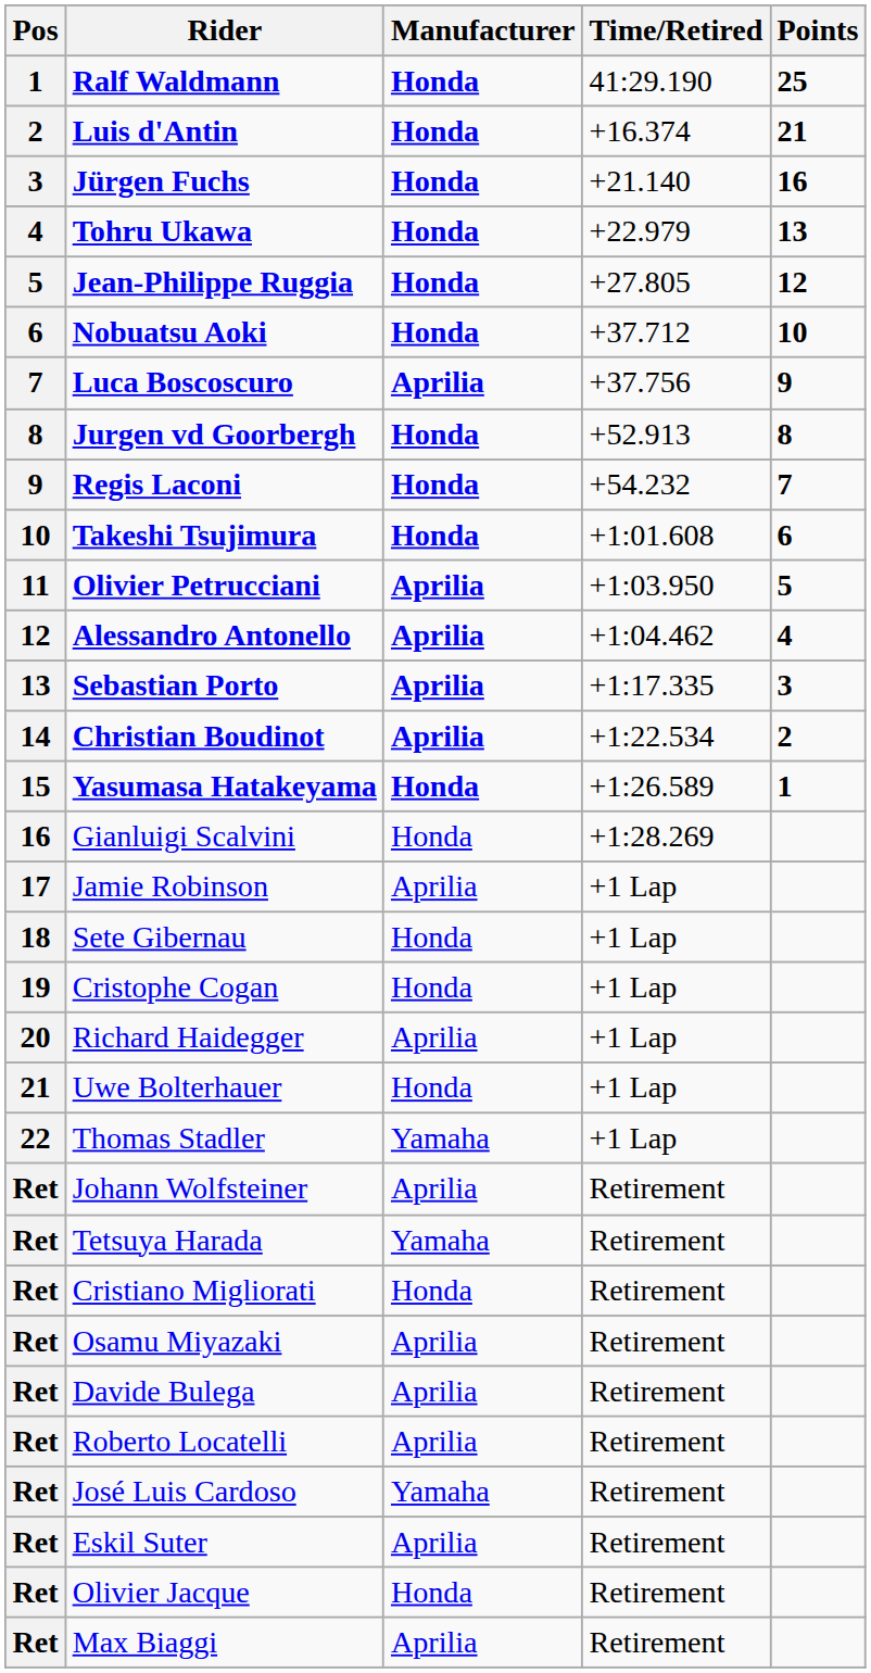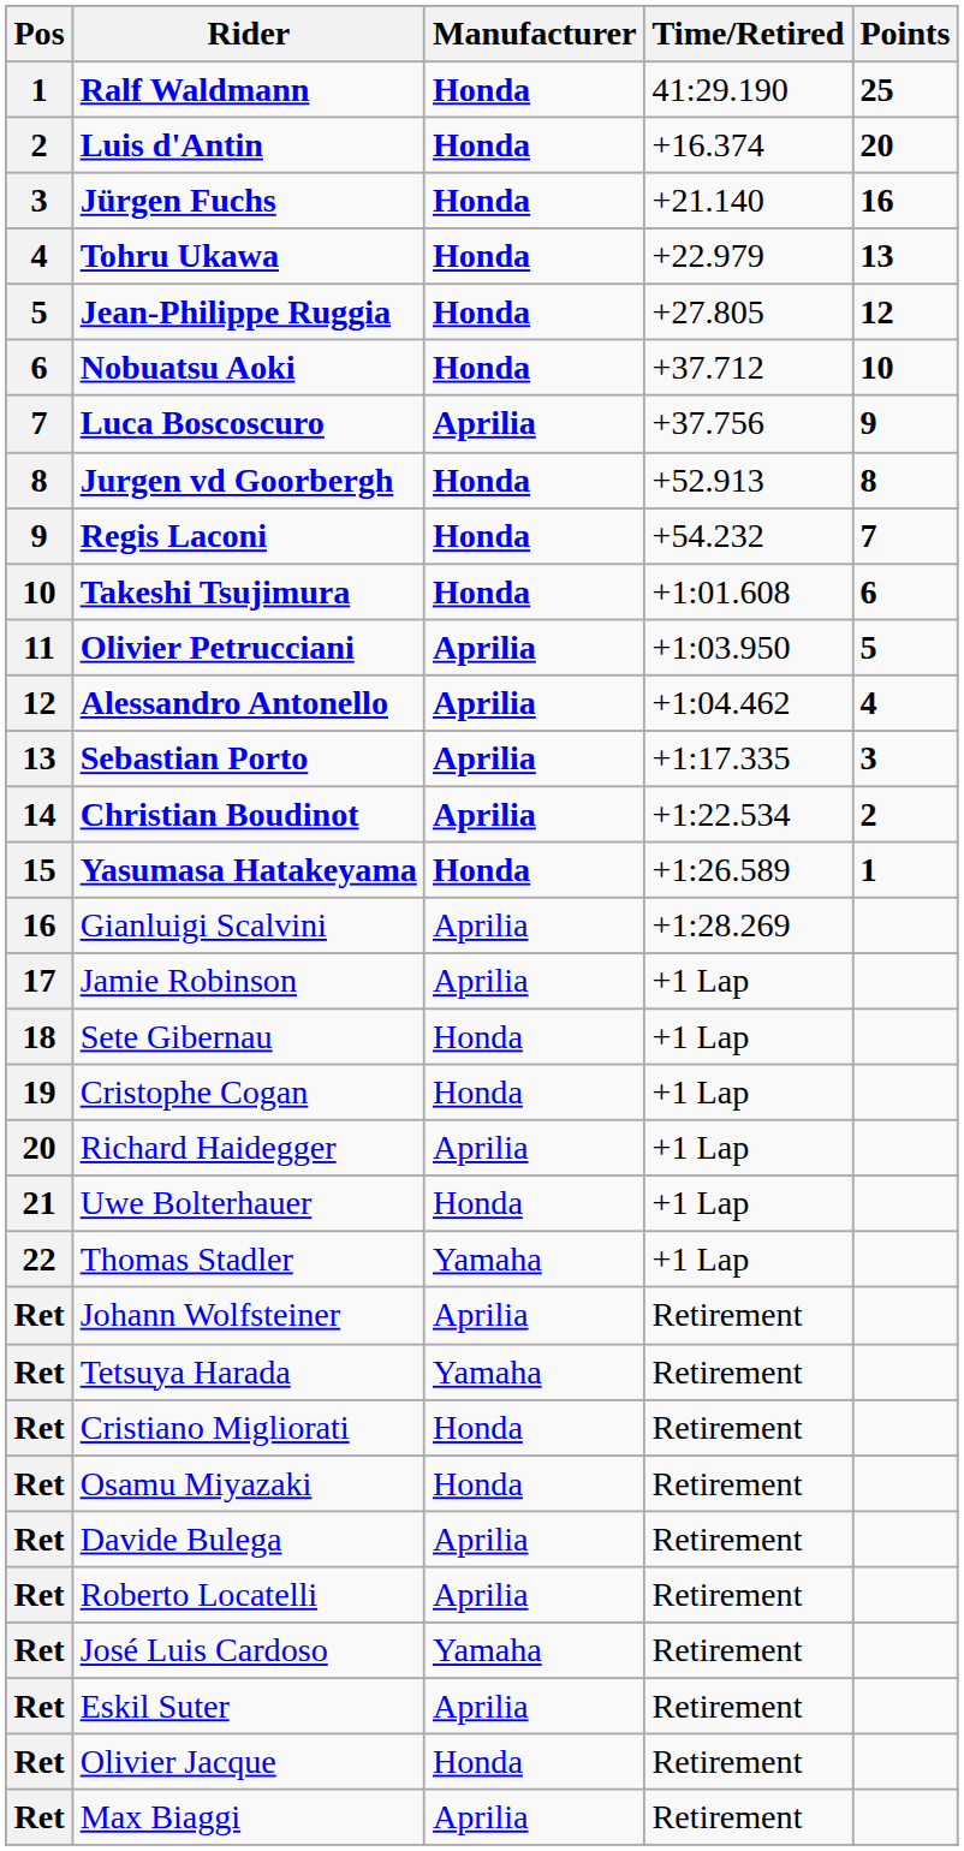 <table class="wikitable" style="font-size: 95%;">
 <tr>
 <th>Pos</th>
 <th>Rider</th>
 <th>Manufacturer</th>
 <th>Time/Retired</th>
 <th>Points</th>
 </tr>
 <tr>
 <th>1</th>
 <td> <strong><a href='#'>Ralf Waldmann</a></strong></td>
 <td><strong><a href='#'>Honda</a></strong></td>
 <td>41:29.190</td>
 <td><strong>25</strong></td>
 </tr>
 <tr>
 <th>2</th>
 <td> <strong><a href='#'>Luis d'Antin</a></strong></td>
 <td><strong><a href='#'>Honda</a></strong></td>
 <td>+16.374</td>
-<td><strong>21</strong></td>
+<td><strong>20</strong></td>
 </tr>
 <tr>
 <th>3</th>
 <td> <strong><a href='#'>Jürgen Fuchs</a></strong></td>
 <td><strong><a href='#'>Honda</a></strong></td>
 <td>+21.140</td>
 <td><strong>16</strong></td>
 </tr>
 <tr>
 <th>4</th>
 <td> <strong><a href='#'>Tohru Ukawa</a></strong></td>
 <td><strong><a href='#'>Honda</a></strong></td>
 <td>+22.979</td>
 <td><strong>13</strong></td>
 </tr>
 <tr>
 <th>5</th>
 <td> <strong><a href='#'>Jean-Philippe Ruggia</a></strong></td>
 <td><strong><a href='#'>Honda</a></strong></td>
 <td>+27.805</td>
 <td><strong>12</strong></td>
 </tr>
 <tr>
 <th>6</th>
 <td> <strong><a href='#'>Nobuatsu Aoki</a></strong></td>
 <td><strong><a href='#'>Honda</a></strong></td>
 <td>+37.712</td>
 <td><strong>10</strong></td>
 </tr>
 <tr>
 <th>7</th>
 <td> <strong><a href='#'>Luca Boscoscuro</a></strong></td>
 <td><strong><a href='#'>Aprilia</a></strong></td>
 <td>+37.756</td>
 <td><strong>9</strong></td>
 </tr>
 <tr>
 <th>8</th>
 <td> <strong><a href='#'>Jurgen vd Goorbergh</a></strong></td>
 <td><strong><a href='#'>Honda</a></strong></td>
 <td>+52.913</td>
 <td><strong>8</strong></td>
 </tr>
 <tr>
 <th>9</th>
 <td> <strong><a href='#'>Regis Laconi</a></strong></td>
 <td><strong><a href='#'>Honda</a></strong></td>
 <td>+54.232</td>
 <td><strong>7</strong></td>
 </tr>
 <tr>
 <th>10</th>
 <td> <strong><a href='#'>Takeshi Tsujimura</a></strong></td>
 <td><strong><a href='#'>Honda</a></strong></td>
 <td>+1:01.608</td>
 <td><strong>6</strong></td>
 </tr>
 <tr>
 <th>11</th>
 <td> <strong><a href='#'>Olivier Petrucciani</a></strong></td>
 <td><strong><a href='#'>Aprilia</a></strong></td>
 <td>+1:03.950</td>
 <td><strong>5</strong></td>
 </tr>
 <tr>
 <th>12</th>
 <td> <strong><a href='#'>Alessandro Antonello</a></strong></td>
 <td><strong><a href='#'>Aprilia</a></strong></td>
 <td>+1:04.462</td>
 <td><strong>4</strong></td>
 </tr>
 <tr>
 <th>13</th>
 <td> <strong><a href='#'>Sebastian Porto</a></strong></td>
 <td><strong><a href='#'>Aprilia</a></strong></td>
 <td>+1:17.335</td>
 <td><strong>3</strong></td>
 </tr>
 <tr>
 <th>14</th>
 <td> <strong><a href='#'>Christian Boudinot</a></strong></td>
 <td><strong><a href='#'>Aprilia</a></strong></td>
 <td>+1:22.534</td>
 <td><strong>2</strong></td>
 </tr>
 <tr>
 <th>15</th>
 <td> <strong><a href='#'>Yasumasa Hatakeyama</a></strong></td>
 <td><strong><a href='#'>Honda</a></strong></td>
 <td>+1:26.589</td>
 <td><strong>1</strong></td>
 </tr>
 <tr>
 <th>16</th>
 <td> <a href='#'>Gianluigi Scalvini</a></td>
-<td><a href='#'>Honda</a></td>
+<td><a href='#'>Aprilia</a></td>
 <td>+1:28.269</td>
 <td></td>
 </tr>
 <tr>
 <th>17</th>
 <td> <a href='#'>Jamie Robinson</a></td>
 <td><a href='#'>Aprilia</a></td>
 <td>+1 Lap</td>
 <td></td>
 </tr>
 <tr>
 <th>18</th>
 <td> <a href='#'>Sete Gibernau</a></td>
 <td><a href='#'>Honda</a></td>
 <td>+1 Lap</td>
 <td></td>
 </tr>
 <tr>
 <th>19</th>
 <td> <a href='#'>Cristophe Cogan</a></td>
 <td><a href='#'>Honda</a></td>
 <td>+1 Lap</td>
 <td></td>
 </tr>
 <tr>
 <th>20</th>
 <td> <a href='#'>Richard Haidegger</a></td>
 <td><a href='#'>Aprilia</a></td>
 <td>+1 Lap</td>
 <td></td>
 </tr>
 <tr>
 <th>21</th>
 <td> <a href='#'>Uwe Bolterhauer</a></td>
 <td><a href='#'>Honda</a></td>
 <td>+1 Lap</td>
 <td></td>
 </tr>
 <tr>
 <th>22</th>
 <td> <a href='#'>Thomas Stadler</a></td>
 <td><a href='#'>Yamaha</a></td>
 <td>+1 Lap</td>
 <td></td>
 </tr>
 <tr>
 <th>Ret</th>
 <td> <a href='#'>Johann Wolfsteiner</a></td>
 <td><a href='#'>Aprilia</a></td>
 <td>Retirement</td>
 <td></td>
 </tr>
 <tr>
 <th>Ret</th>
 <td> <a href='#'>Tetsuya Harada</a></td>
 <td><a href='#'>Yamaha</a></td>
 <td>Retirement</td>
 <td></td>
 </tr>
 <tr>
 <th>Ret</th>
 <td> <a href='#'>Cristiano Migliorati</a></td>
 <td><a href='#'>Honda</a></td>
 <td>Retirement</td>
 <td></td>
 </tr>
 <tr>
 <th>Ret</th>
 <td> <a href='#'>Osamu Miyazaki</a></td>
-<td><a href='#'>Aprilia</a></td>
+<td><a href='#'>Honda</a></td>
 <td>Retirement</td>
 <td></td>
 </tr>
 <tr>
 <th>Ret</th>
 <td> <a href='#'>Davide Bulega</a></td>
 <td><a href='#'>Aprilia</a></td>
 <td>Retirement</td>
 <td></td>
 </tr>
 <tr>
 <th>Ret</th>
 <td> <a href='#'>Roberto Locatelli</a></td>
 <td><a href='#'>Aprilia</a></td>
 <td>Retirement</td>
 <td></td>
 </tr>
 <tr>
 <th>Ret</th>
 <td> <a href='#'>José Luis Cardoso</a></td>
 <td><a href='#'>Yamaha</a></td>
 <td>Retirement</td>
 <td></td>
 </tr>
 <tr>
 <th>Ret</th>
 <td> <a href='#'>Eskil Suter</a></td>
 <td><a href='#'>Aprilia</a></td>
 <td>Retirement</td>
 <td></td>
 </tr>
 <tr>
 <th>Ret</th>
 <td> <a href='#'>Olivier Jacque</a></td>
 <td><a href='#'>Honda</a></td>
 <td>Retirement</td>
 <td></td>
 </tr>
 <tr>
 <th>Ret</th>
 <td> <a href='#'>Max Biaggi</a></td>
 <td><a href='#'>Aprilia</a></td>
 <td>Retirement</td>
 <td></td>
 </tr>
 </table>
